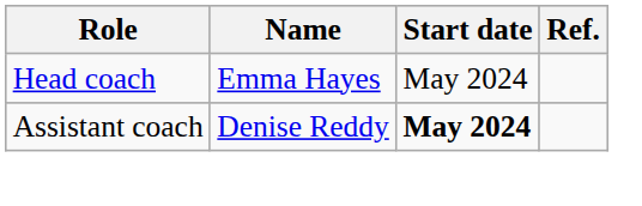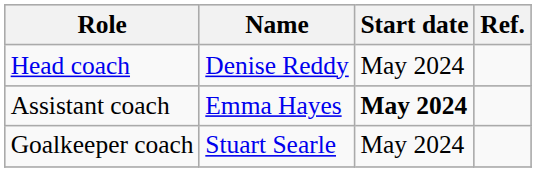 <table class="wikitable">
 <tr>
 <th>Role</th>
 <th>Name</th>
 <th>Start date</th>
 <th>Ref.</th>
 </tr>
 <tr>
 <td><a href='#'>Head coach</a></td>
-<td> <a href='#'>Emma Hayes</a></td>
+<td> <a href='#'>Denise Reddy</a></td>
 <td>May 2024</td>
 <td></td>
 </tr>
 <tr>
 <td>Assistant coach</td>
-<td> <a href='#'>Denise Reddy</a></td>
+<td> <a href='#'>Emma Hayes</a></td>
 <td><strong>May 2024</strong></td>
 <td></td>
 </tr>
+<tr>
+<td>Goalkeeper coach</td>
+<td> <a href='#'>Stuart Searle</a></td>
+<td>May 2024</td>
+<td></td>
+</tr>
 </table>
